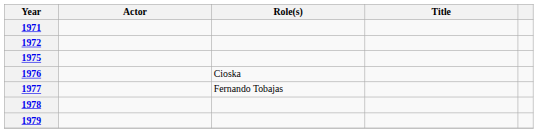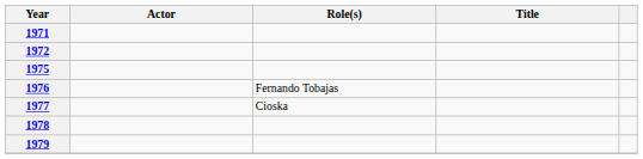 <table class="wikitable unsortable">
 <tr>
 <th scope="col" style="width:3%;">Year</th>
 <th scope="col" style="width:10%;">Actor</th>
 <th scope="col" style="width:10%;">Role(s)</th>
 <th scope="col" style="width:10%;">Title</th>
 <th scope="col" style="width:1%;" class="unsortable"></th>
 </tr>
 <tr>
 <th scope="row", style="text-align:center"><a href='#'>1971</a></th>
 <td></td>
 <td></td>
 <td colspan="1"></td>
 <td style="text-align:center;"></td>
 </tr>
 <tr>
 <th scope="row", style="text-align:center;"><a href='#'>1972</a></th>
 <td></td>
 <td></td>
 <td></td>
 <td style="text-align:center;"></td>
 </tr>
 <tr>
 <th scope="row", style="text-align:center;"><a href='#'>1975</a></th>
 <td></td>
 <td></td>
 <td></td>
 <td style="text-align:center;"></td>
 </tr>
 <tr>
 <th scope="row", style="text-align:center;"><a href='#'>1976</a></th>
 <td></td>
-<td>Cioska</td>
+<td>Fernando Tobajas</td>
 <td></td>
 <td style="text-align:center;"></td>
 </tr>
 <tr>
 <th scope="row", style="text-align:center;"><a href='#'>1977</a></th>
 <td></td>
-<td>Fernando Tobajas</td>
+<td>Cioska</td>
 <td></td>
 <td style="text-align:center;"></td>
 </tr>
 <tr>
 <th scope="row", style="text-align:center;"><a href='#'>1978</a></th>
 <td></td>
 <td></td>
 <td colspan="1"></td>
 <td style="text-align:center;"></td>
 </tr>
 <tr>
 <th scope="row", style="text-align:center;"><a href='#'>1979</a></th>
 <td></td>
 <td></td>
 <td colspan="1"></td>
 <td style="text-align:center;"></td>
 </tr>
 <tr>
 </tr>
 </table>
